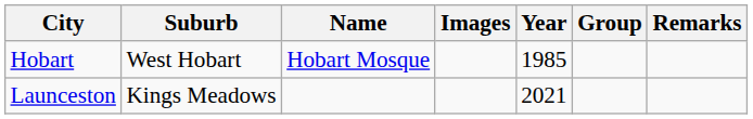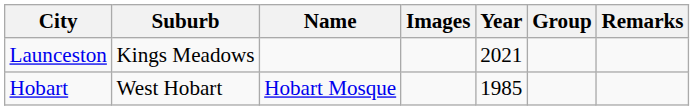 <table class="wikitable sortable">
 <tr>
 <th>City</th>
 <th>Suburb</th>
 <th>Name</th>
 <th>Images</th>
 <th>Year</th>
 <th>Group</th>
 <th>Remarks</th>
 </tr>
 <tr>
+<td><a href='#'>Launceston</a></td>
+<td>Kings Meadows</td>
+<td></td>
+<td></td>
+<td>2021</td>
+<td></td>
+<td></td>
+</tr>
+<tr>
 <td><a href='#'>Hobart</a></td>
 <td>West Hobart</td>
 <td><a href='#'>Hobart Mosque</a></td>
 <td></td>
 <td>1985</td>
 <td></td>
 <td></td>
 </tr>
-<tr>
-<td><a href='#'>Launceston</a></td>
-<td>Kings Meadows</td>
-<td></td>
-<td></td>
-<td>2021</td>
-<td></td>
-<td></td>
-</tr>
 </table>
